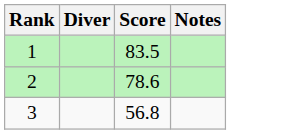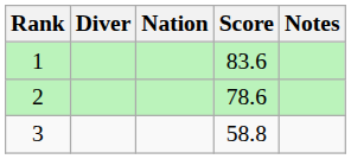 <table class="wikitable sortable" style="text-align:center">
 <tr>
 <th>Rank</th>
 <th>Diver</th>
+<th>Nation</th>
 <th>Score</th>
 <th>Notes</th>
 </tr>
 <tr style="background:#bbf3bb;">
 <td>1</td>
 <td align=left></td>
-<td>83.5</td>
+<td align=left></td>
+<td>83.6</td>
 <td></td>
 </tr>
 <tr style="background:#bbf3bb;">
 <td>2</td>
+<td align=left></td>
 <td align=left></td>
 <td>78.6</td>
 <td></td>
 </tr>
 <tr>
 <td>3</td>
 <td align=left></td>
-<td>56.8</td>
+<td align=left></td>
+<td>58.8</td>
 <td></td>
 </tr>
 </table>
